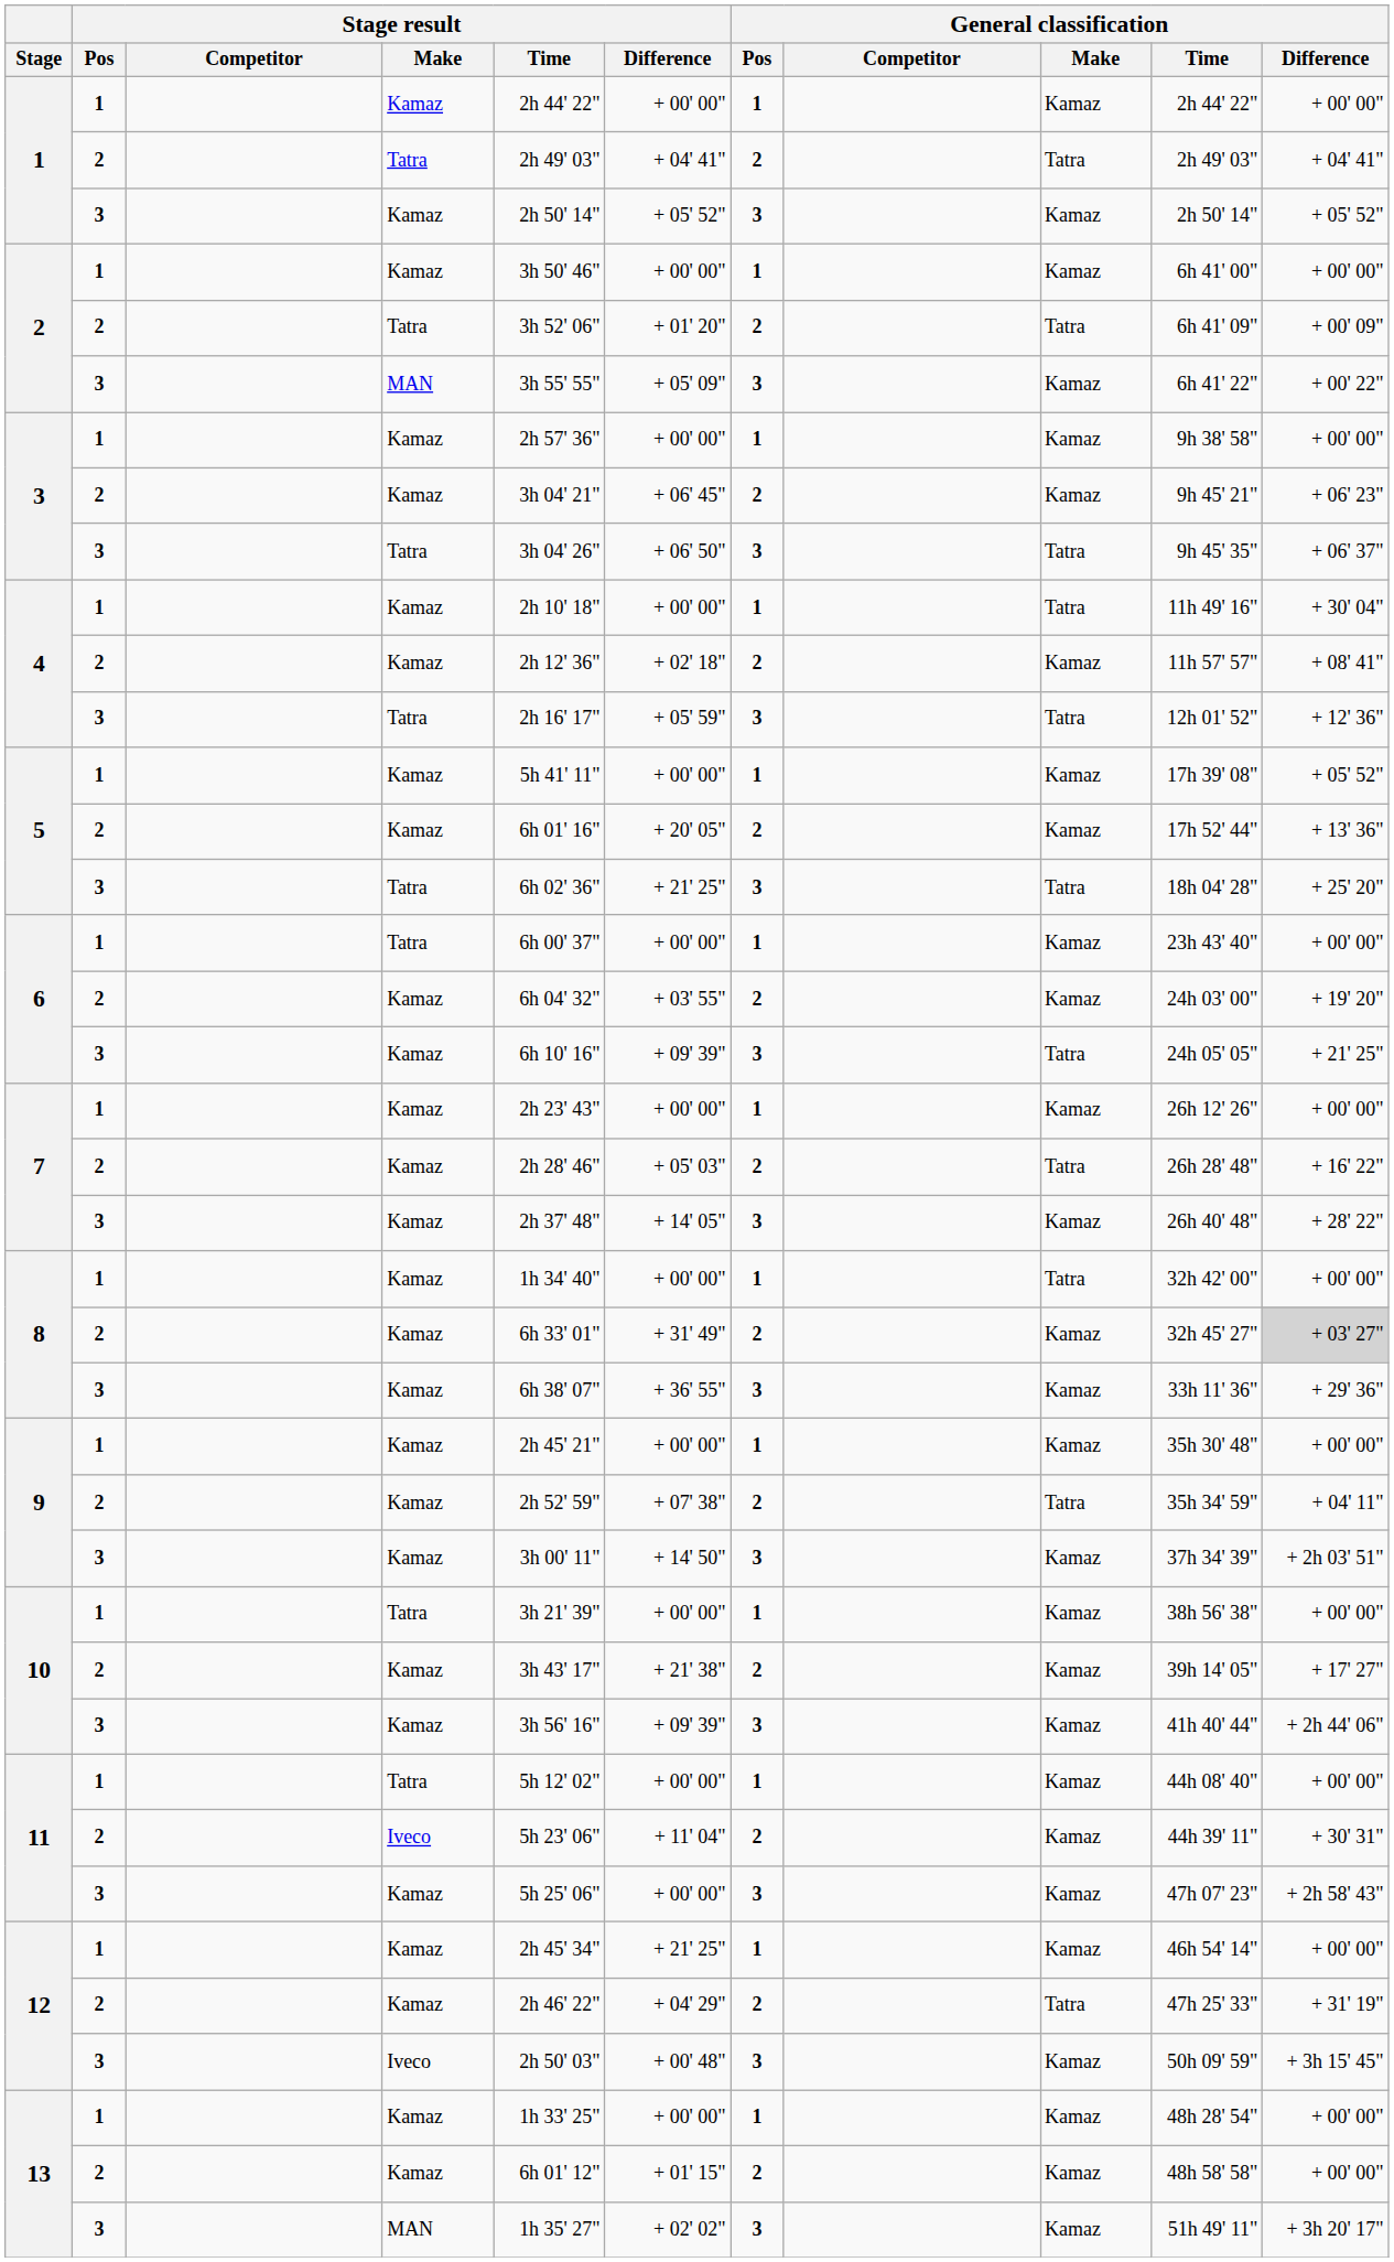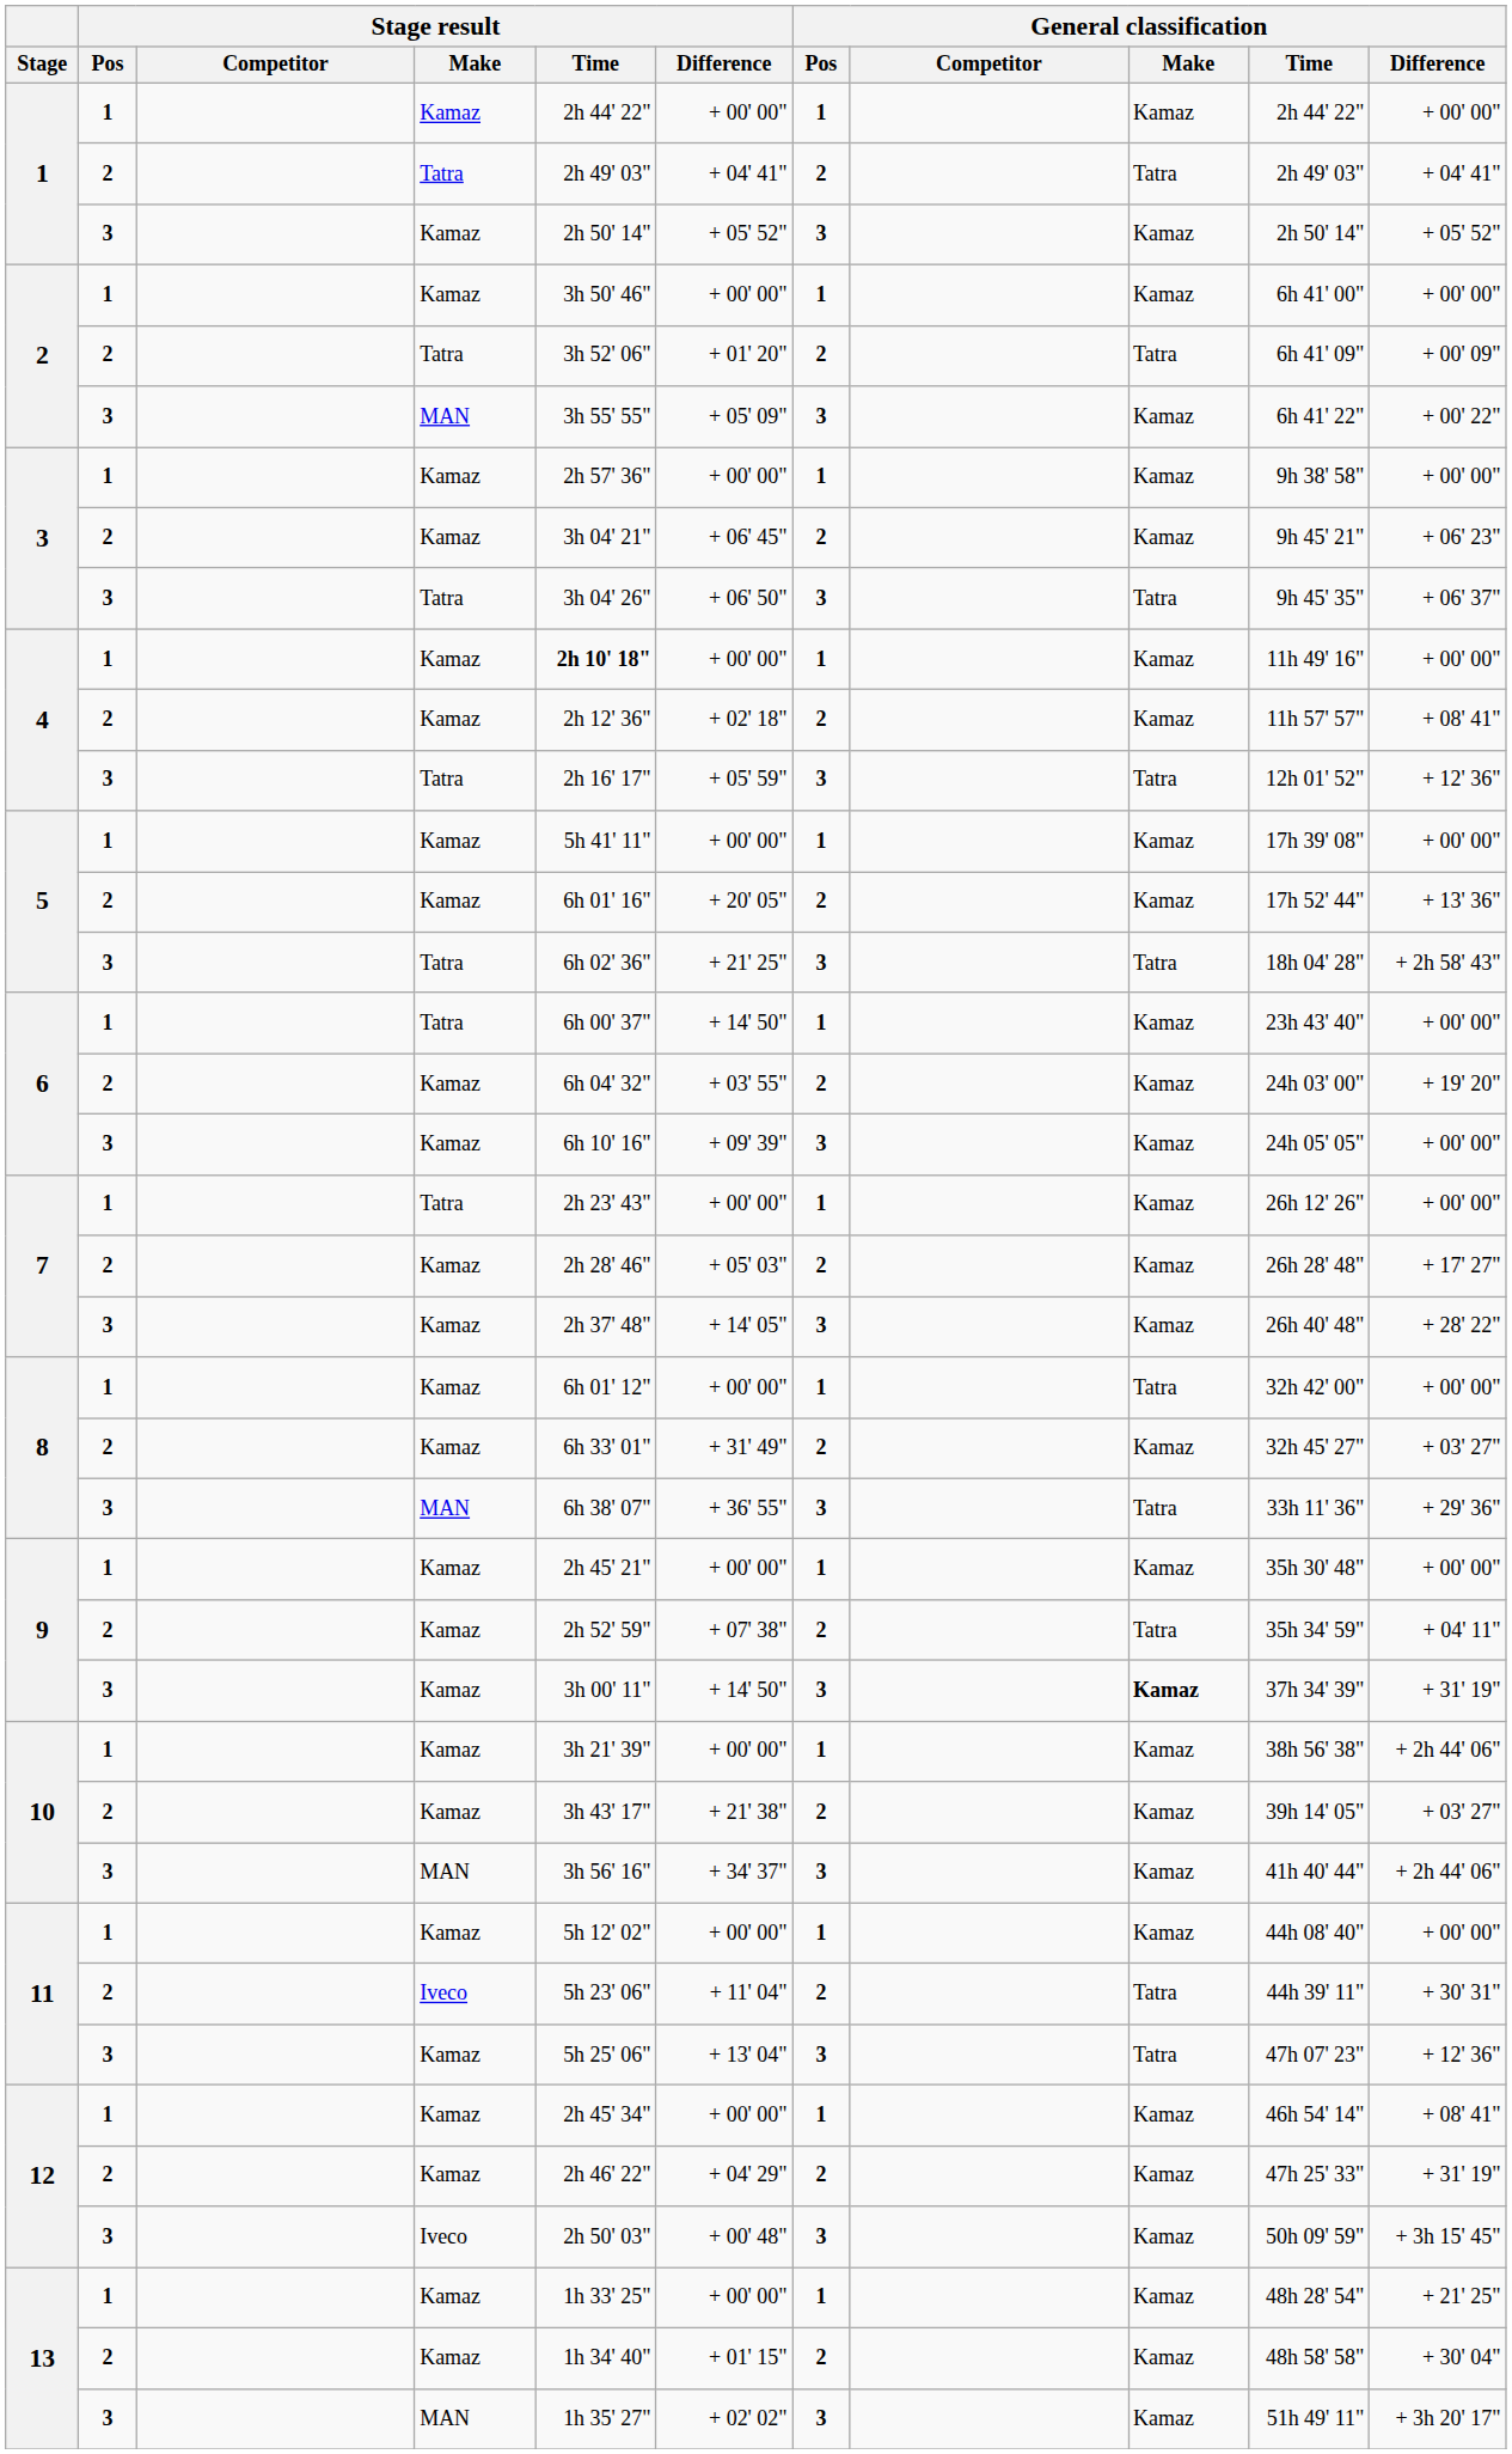 <table class="wikitable" style="font-size:85%;">
 <tr>
 <th></th>
 <th colspan=5><big>Stage result </big></th>
 <th colspan=5><big>General classification</big></th>
 </tr>
 <tr>
 <th width="40px">Stage</th>
 <th width="30px">Pos</th>
 <th width="170px">Competitor</th>
 <th width="70px">Make</th>
 <th width="70px">Time</th>
 <th width="80px">Difference</th>
 <th width="30px">Pos</th>
 <th width="170px">Competitor</th>
 <th width="70px">Make</th>
 <th width="70px">Time</th>
 <th width="80px">Difference</th>
 </tr>
 <tr>
 <th rowspan=3><big>1</big></th>
 <td align="center"><strong>1</strong></td>
 <td> <br> <br></td>
 <td><a href='#'>Kamaz</a></td>
 <td align="right">2h 44' 22"</td>
 <td align="right">+ 00' 00"</td>
 <td align="center"><strong>1</strong></td>
 <td> <br> <br></td>
 <td>Kamaz</td>
 <td align="right">2h 44' 22"</td>
 <td align="right">+ 00' 00"</td>
 </tr>
 <tr>
 <td align="center"><strong>2</strong></td>
 <td> <br> <br></td>
 <td><a href='#'>Tatra</a></td>
 <td align="right">2h 49' 03"</td>
 <td align="right">+ 04' 41"</td>
 <td align="center"><strong>2</strong></td>
 <td> <br> <br></td>
 <td>Tatra</td>
 <td align="right">2h 49' 03"</td>
 <td align="right">+ 04' 41"</td>
 </tr>
 <tr>
 <td align="center"><strong>3</strong></td>
 <td> <br> <br></td>
 <td>Kamaz</td>
 <td align="right">2h 50' 14"</td>
 <td align="right">+ 05' 52"</td>
 <td align="center"><strong>3</strong></td>
 <td> <br> <br></td>
 <td>Kamaz</td>
 <td align="right">2h 50' 14"</td>
 <td align="right">+ 05' 52"</td>
 </tr>
 <tr>
 <th rowspan=3><big>2</big></th>
 <td align="center"><strong>1</strong></td>
 <td> <br> <br></td>
 <td>Kamaz</td>
 <td align="right">3h 50' 46"</td>
 <td align="right">+ 00' 00"</td>
 <td align="center"><strong>1</strong></td>
 <td> <br> <br></td>
 <td>Kamaz</td>
 <td align="right">6h 41' 00"</td>
 <td align="right">+ 00' 00"</td>
 </tr>
 <tr>
 <td align="center"><strong>2</strong></td>
 <td> <br> <br></td>
 <td>Tatra</td>
 <td align="right">3h 52' 06"</td>
 <td align="right">+ 01' 20"</td>
 <td align="center"><strong>2</strong></td>
 <td> <br> <br></td>
 <td>Tatra</td>
 <td align="right">6h 41' 09"</td>
 <td align="right">+ 00' 09"</td>
 </tr>
 <tr>
 <td align="center"><strong>3</strong></td>
 <td> <br> <br></td>
 <td><a href='#'>MAN</a></td>
 <td align="right">3h 55' 55"</td>
 <td align="right">+ 05' 09"</td>
 <td align="center"><strong>3</strong></td>
 <td> <br> <br></td>
 <td>Kamaz</td>
 <td align="right">6h 41' 22"</td>
 <td align="right">+ 00' 22"</td>
 </tr>
 <tr>
 <th rowspan=3><big>3</big></th>
 <td align="center"><strong>1</strong></td>
 <td> <br> <br></td>
 <td>Kamaz</td>
 <td align="right">2h 57' 36"</td>
 <td align="right">+ 00' 00"</td>
 <td align="center"><strong>1</strong></td>
 <td> <br> <br></td>
 <td>Kamaz</td>
 <td align="right">9h 38' 58"</td>
 <td align="right">+ 00' 00"</td>
 </tr>
 <tr>
 <td align="center"><strong>2</strong></td>
 <td> <br> <br></td>
 <td>Kamaz</td>
 <td align="right">3h 04' 21"</td>
 <td align="right">+ 06' 45"</td>
 <td align="center"><strong>2</strong></td>
 <td> <br> <br></td>
 <td>Kamaz</td>
 <td align="right">9h 45' 21"</td>
 <td align="right">+ 06' 23"</td>
 </tr>
 <tr>
 <td align="center"><strong>3</strong></td>
 <td> <br> <br></td>
 <td>Tatra</td>
 <td align="right">3h 04' 26"</td>
 <td align="right">+ 06' 50"</td>
 <td align="center"><strong>3</strong></td>
 <td> <br> <br></td>
 <td>Tatra</td>
 <td align="right">9h 45' 35"</td>
 <td align="right">+ 06' 37"</td>
 </tr>
 <tr>
 <th rowspan=3><big>4</big></th>
 <td align="center"><strong>1</strong></td>
 <td> <br> <br></td>
 <td>Kamaz</td>
-<td align="right">2h 10' 18"</td>
+<td align="right"><strong>2h 10' 18"</strong></td>
 <td align="right">+ 00' 00"</td>
 <td align="center"><strong>1</strong></td>
 <td> <br> <br></td>
-<td>Tatra</td>
+<td>Kamaz</td>
 <td align="right">11h 49' 16"</td>
-<td align="right">+ 30' 04"</td>
+<td align="right">+ 00' 00"</td>
 </tr>
 <tr>
 <td align="center"><strong>2</strong></td>
 <td> <br> <br></td>
 <td>Kamaz</td>
 <td align="right">2h 12' 36"</td>
 <td align="right">+ 02' 18"</td>
 <td align="center"><strong>2</strong></td>
 <td> <br> <br></td>
 <td>Kamaz</td>
 <td align="right">11h 57' 57"</td>
 <td align="right">+ 08' 41"</td>
 </tr>
 <tr>
 <td align="center"><strong>3</strong></td>
 <td> <br> <br></td>
 <td>Tatra</td>
 <td align="right">2h 16' 17"</td>
 <td align="right">+ 05' 59"</td>
 <td align="center"><strong>3</strong></td>
 <td> <br> <br></td>
 <td>Tatra</td>
 <td align="right">12h 01' 52"</td>
 <td align="right">+ 12' 36"</td>
 </tr>
 <tr>
 <th rowspan=3><big>5</big></th>
 <td align="center"><strong>1</strong></td>
 <td> <br> <br></td>
 <td>Kamaz</td>
 <td align="right">5h 41' 11"</td>
 <td align="right">+ 00' 00"</td>
 <td align="center"><strong>1</strong></td>
 <td> <br> <br></td>
 <td>Kamaz</td>
 <td align="right">17h 39' 08"</td>
-<td align="right">+ 05' 52"</td>
+<td align="right">+ 00' 00"</td>
 </tr>
 <tr>
 <td align="center"><strong>2</strong></td>
 <td> <br> <br></td>
 <td>Kamaz</td>
 <td align="right">6h 01' 16"</td>
 <td align="right">+ 20' 05"</td>
 <td align="center"><strong>2</strong></td>
 <td> <br> <br></td>
 <td>Kamaz</td>
 <td align="right">17h 52' 44"</td>
 <td align="right">+ 13' 36"</td>
 </tr>
 <tr>
 <td align="center"><strong>3</strong></td>
 <td> <br> <br></td>
 <td>Tatra</td>
 <td align="right">6h 02' 36"</td>
 <td align="right">+ 21' 25"</td>
 <td align="center"><strong>3</strong></td>
 <td> <br> <br></td>
 <td>Tatra</td>
 <td align="right">18h 04' 28"</td>
-<td align="right">+ 25' 20"</td>
+<td align="right">+ 2h 58' 43"</td>
 </tr>
 <tr>
 <th rowspan=3><big>6</big></th>
 <td align="center"><strong>1</strong></td>
 <td> <br> <br></td>
 <td>Tatra</td>
 <td align="right">6h 00' 37"</td>
-<td align="right">+ 00' 00"</td>
+<td align="right">+ 14' 50"</td>
 <td align="center"><strong>1</strong></td>
 <td> <br> <br></td>
 <td>Kamaz</td>
 <td align="right">23h 43' 40"</td>
 <td align="right">+ 00' 00"</td>
 </tr>
 <tr>
 <td align="center"><strong>2</strong></td>
 <td> <br> <br></td>
 <td>Kamaz</td>
 <td align="right">6h 04' 32"</td>
 <td align="right">+ 03' 55"</td>
 <td align="center"><strong>2</strong></td>
 <td> <br> <br></td>
 <td>Kamaz</td>
 <td align="right">24h 03' 00"</td>
 <td align="right">+ 19' 20"</td>
 </tr>
 <tr>
 <td align="center"><strong>3</strong></td>
 <td> <br> <br></td>
 <td>Kamaz</td>
 <td align="right">6h 10' 16"</td>
 <td align="right">+ 09' 39"</td>
 <td align="center"><strong>3</strong></td>
 <td> <br> <br></td>
-<td>Tatra</td>
+<td>Kamaz</td>
 <td align="right">24h 05' 05"</td>
-<td align="right">+ 21' 25"</td>
+<td align="right">+ 00' 00"</td>
 </tr>
 <tr>
 <th rowspan=3><big>7</big></th>
 <td align="center"><strong>1</strong></td>
 <td> <br> <br></td>
-<td>Kamaz</td>
+<td>Tatra</td>
 <td align="right">2h 23' 43"</td>
 <td align="right">+ 00' 00"</td>
 <td align="center"><strong>1</strong></td>
 <td> <br> <br></td>
 <td>Kamaz</td>
 <td align="right">26h 12' 26"</td>
 <td align="right">+ 00' 00"</td>
 </tr>
 <tr>
 <td align="center"><strong>2</strong></td>
 <td> <br> <br></td>
 <td>Kamaz</td>
 <td align="right">2h 28' 46"</td>
 <td align="right">+ 05' 03"</td>
 <td align="center"><strong>2</strong></td>
 <td> <br> <br></td>
-<td>Tatra</td>
+<td>Kamaz</td>
 <td align="right">26h 28' 48"</td>
-<td align="right">+ 16' 22"</td>
+<td align="right">+ 17' 27"</td>
 </tr>
 <tr>
 <td align="center"><strong>3</strong></td>
 <td> <br> <br></td>
 <td>Kamaz</td>
 <td align="right">2h 37' 48"</td>
 <td align="right">+ 14' 05"</td>
 <td align="center"><strong>3</strong></td>
 <td> <br> <br></td>
 <td>Kamaz</td>
 <td align="right">26h 40' 48"</td>
 <td align="right">+ 28' 22"</td>
 </tr>
 <tr>
 <th rowspan=3><big>8</big></th>
 <td align="center"><strong>1</strong></td>
 <td> <br> <br></td>
 <td>Kamaz</td>
-<td align="right">1h 34' 40"</td>
+<td align="right">6h 01' 12"</td>
 <td align="right">+ 00' 00"</td>
 <td align="center"><strong>1</strong></td>
 <td> <br> <br></td>
 <td>Tatra</td>
 <td align="right">32h 42' 00"</td>
 <td align="right">+ 00' 00"</td>
 </tr>
 <tr>
 <td align="center"><strong>2</strong></td>
 <td> <br> <br></td>
 <td>Kamaz</td>
 <td align="right">6h 33' 01"</td>
 <td align="right">+ 31' 49"</td>
 <td align="center"><strong>2</strong></td>
 <td> <br> <br></td>
 <td>Kamaz</td>
 <td align="right">32h 45' 27"</td>
-<td align="right" style="background: lightgrey;">+ 03' 27"</td>
+<td align="right">+ 03' 27"</td>
 </tr>
 <tr>
 <td align="center"><strong>3</strong></td>
 <td> <br> <br></td>
-<td>Kamaz</td>
+<td><a href='#'>MAN</a></td>
 <td align="right">6h 38' 07"</td>
 <td align="right">+ 36' 55"</td>
 <td align="center"><strong>3</strong></td>
 <td> <br> <br></td>
-<td>Kamaz</td>
+<td>Tatra</td>
 <td align="right">33h 11' 36"</td>
 <td align="right">+ 29' 36"</td>
 </tr>
 <tr>
 <th rowspan=3><big>9</big></th>
 <td align="center"><strong>1</strong></td>
 <td> <br> <br></td>
 <td>Kamaz</td>
 <td align="right">2h 45' 21"</td>
 <td align="right">+ 00' 00"</td>
 <td align="center"><strong>1</strong></td>
 <td> <br> <br></td>
 <td>Kamaz</td>
 <td align="right">35h 30' 48"</td>
 <td align="right">+ 00' 00"</td>
 </tr>
 <tr>
 <td align="center"><strong>2</strong></td>
 <td> <br> <br></td>
 <td>Kamaz</td>
 <td align="right">2h 52' 59"</td>
 <td align="right">+ 07' 38"</td>
 <td align="center"><strong>2</strong></td>
 <td> <br> <br></td>
 <td>Tatra</td>
 <td align="right">35h 34' 59"</td>
 <td align="right">+ 04' 11"</td>
 </tr>
 <tr>
 <td align="center"><strong>3</strong></td>
 <td> <br> <br></td>
 <td>Kamaz</td>
 <td align="right">3h 00' 11"</td>
 <td align="right">+ 14' 50"</td>
 <td align="center"><strong>3</strong></td>
 <td> <br> <br></td>
-<td>Kamaz</td>
+<td><strong>Kamaz</strong></td>
 <td align="right">37h 34' 39"</td>
-<td align="right">+ 2h 03' 51"</td>
+<td align="right">+ 31' 19"</td>
 </tr>
 <tr>
 <th rowspan=3><big>10</big></th>
 <td align="center"><strong>1</strong></td>
 <td> <br> <br></td>
-<td>Tatra</td>
+<td>Kamaz</td>
 <td align="right">3h 21' 39"</td>
 <td align="right">+ 00' 00"</td>
 <td align="center"><strong>1</strong></td>
 <td> <br> <br></td>
 <td>Kamaz</td>
 <td align="right">38h 56' 38"</td>
-<td align="right">+ 00' 00"</td>
+<td align="right">+ 2h 44' 06"</td>
 </tr>
 <tr>
 <td align="center"><strong>2</strong></td>
 <td> <br> <br></td>
 <td>Kamaz</td>
 <td align="right">3h 43' 17"</td>
 <td align="right">+ 21' 38"</td>
 <td align="center"><strong>2</strong></td>
 <td> <br> <br></td>
 <td>Kamaz</td>
 <td align="right">39h 14' 05"</td>
-<td align="right">+ 17' 27"</td>
+<td align="right">+ 03' 27"</td>
 </tr>
 <tr>
 <td align="center"><strong>3</strong></td>
 <td> <br> <br></td>
-<td>Kamaz</td>
+<td>MAN</td>
 <td align="right">3h 56' 16"</td>
-<td align="right">+ 09' 39"</td>
+<td align="right">+ 34' 37"</td>
 <td align="center"><strong>3</strong></td>
 <td> <br> <br></td>
 <td>Kamaz</td>
 <td align="right">41h 40' 44"</td>
 <td align="right">+ 2h 44' 06"</td>
 </tr>
 <tr>
 <th rowspan=3><big>11</big></th>
 <td align="center"><strong>1</strong></td>
 <td> <br> <br></td>
-<td>Tatra</td>
+<td>Kamaz</td>
 <td align="right">5h 12' 02"</td>
 <td align="right">+ 00' 00"</td>
 <td align="center"><strong>1</strong></td>
 <td> <br> <br></td>
 <td>Kamaz</td>
 <td align="right">44h 08' 40"</td>
 <td align="right">+ 00' 00"</td>
 </tr>
 <tr>
 <td align="center"><strong>2</strong></td>
 <td> <br> <br></td>
 <td><a href='#'>Iveco</a></td>
 <td align="right">5h 23' 06"</td>
 <td align="right">+ 11' 04"</td>
 <td align="center"><strong>2</strong></td>
 <td> <br> <br></td>
-<td>Kamaz</td>
+<td>Tatra</td>
 <td align="right">44h 39' 11"</td>
 <td align="right">+ 30' 31"</td>
 </tr>
 <tr>
 <td align="center"><strong>3</strong></td>
 <td> <br> <br></td>
 <td>Kamaz</td>
 <td align="right">5h 25' 06"</td>
-<td align="right">+ 00' 00"</td>
+<td align="right">+ 13' 04"</td>
 <td align="center"><strong>3</strong></td>
 <td> <br> <br></td>
-<td>Kamaz</td>
+<td>Tatra</td>
 <td align="right">47h 07' 23"</td>
-<td align="right">+ 2h 58' 43"</td>
+<td align="right">+ 12' 36"</td>
 </tr>
 <tr>
 <th rowspan=3><big>12</big></th>
 <td align="center"><strong>1</strong></td>
 <td> <br> <br></td>
 <td>Kamaz</td>
 <td align="right">2h 45' 34"</td>
-<td align="right">+ 21' 25"</td>
+<td align="right">+ 00' 00"</td>
 <td align="center"><strong>1</strong></td>
 <td> <br> <br></td>
 <td>Kamaz</td>
 <td align="right">46h 54' 14"</td>
-<td align="right">+ 00' 00"</td>
+<td align="right">+ 08' 41"</td>
 </tr>
 <tr>
 <td align="center"><strong>2</strong></td>
 <td> <br> <br></td>
 <td>Kamaz</td>
 <td align="right">2h 46' 22"</td>
 <td align="right">+ 04' 29"</td>
 <td align="center"><strong>2</strong></td>
 <td> <br> <br></td>
-<td>Tatra</td>
+<td>Kamaz</td>
 <td align="right">47h 25' 33"</td>
 <td align="right">+ 31' 19"</td>
 </tr>
 <tr>
 <td align="center"><strong>3</strong></td>
 <td> <br> <br></td>
 <td>Iveco</td>
 <td align="right">2h 50' 03"</td>
 <td align="right">+ 00' 48"</td>
 <td align="center"><strong>3</strong></td>
 <td> <br> <br></td>
 <td>Kamaz</td>
 <td align="right">50h 09' 59"</td>
 <td align="right">+ 3h 15' 45"</td>
 </tr>
 <tr>
 <th rowspan=3><big>13</big></th>
 <td align="center"><strong>1</strong></td>
 <td> <br> <br></td>
 <td>Kamaz</td>
 <td align="right">1h 33' 25"</td>
 <td align="right">+ 00' 00"</td>
 <td align="center"><strong>1</strong></td>
 <td> <br> <br></td>
 <td>Kamaz</td>
 <td align="right">48h 28' 54"</td>
-<td align="right">+ 00' 00"</td>
+<td align="right">+ 21' 25"</td>
 </tr>
 <tr>
 <td align="center"><strong>2</strong></td>
 <td> <br> <br></td>
 <td>Kamaz</td>
-<td align="right">6h 01' 12"</td>
+<td align="right">1h 34' 40"</td>
 <td align="right">+ 01' 15"</td>
 <td align="center"><strong>2</strong></td>
 <td> <br> <br></td>
 <td>Kamaz</td>
 <td align="right">48h 58' 58"</td>
-<td align="right">+ 00' 00"</td>
+<td align="right">+ 30' 04"</td>
 </tr>
 <tr>
 <td align="center"><strong>3</strong></td>
 <td> <br> <br></td>
 <td>MAN</td>
 <td align="right">1h 35' 27"</td>
 <td align="right">+ 02' 02"</td>
 <td align="center"><strong>3</strong></td>
 <td> <br> <br></td>
 <td>Kamaz</td>
 <td align="right">51h 49' 11"</td>
 <td align="right">+ 3h 20' 17"</td>
 </tr>
 </table>
